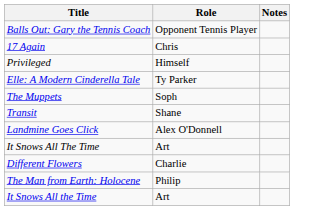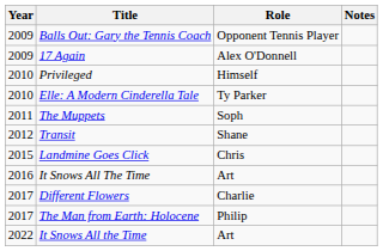 <table class="wikitable sortable">
 <tr>
+<th>Year</th>
 <th>Title</th>
 <th>Role</th>
 <th class="unsortable">Notes</th>
 </tr>
 <tr>
+<td>2009</td>
 <td><em><a href='#'>Balls Out: Gary the Tennis Coach</a></em></td>
 <td>Opponent Tennis Player</td>
 <td></td>
 </tr>
 <tr>
+<td>2009</td>
 <td><em><a href='#'>17 Again</a></em></td>
-<td>Chris</td>
+<td>Alex O'Donnell</td>
 <td></td>
 </tr>
 <tr>
+<td>2010</td>
 <td><em>Privileged</em></td>
 <td>Himself</td>
 <td></td>
 </tr>
 <tr>
+<td>2010</td>
 <td><em><a href='#'>Elle: A Modern Cinderella Tale</a></em></td>
 <td>Ty Parker</td>
 <td></td>
 </tr>
 <tr>
+<td>2011</td>
 <td><em><a href='#'>The Muppets</a></em></td>
 <td>Soph</td>
 <td></td>
 </tr>
 <tr>
+<td>2012</td>
 <td><em><a href='#'>Transit</a></em></td>
 <td>Shane</td>
 <td></td>
 </tr>
 <tr>
+<td>2015</td>
 <td><em><a href='#'>Landmine Goes Click</a></em></td>
-<td>Alex O'Donnell</td>
+<td>Chris</td>
 <td></td>
 </tr>
 <tr>
+<td>2016</td>
 <td><em>It Snows All The Time</em></td>
 <td>Art</td>
 <td></td>
 </tr>
 <tr>
+<td>2017</td>
 <td><em><a href='#'>Different Flowers</a></em></td>
 <td>Charlie</td>
 <td></td>
 </tr>
 <tr>
+<td>2017</td>
 <td><em><a href='#'>The Man from Earth: Holocene</a></em></td>
 <td>Philip</td>
 <td></td>
 </tr>
 <tr>
+<td>2022</td>
 <td><em><a href='#'>It Snows All the Time</a></em></td>
 <td>Art</td>
 <td></td>
 </tr>
 </table>
